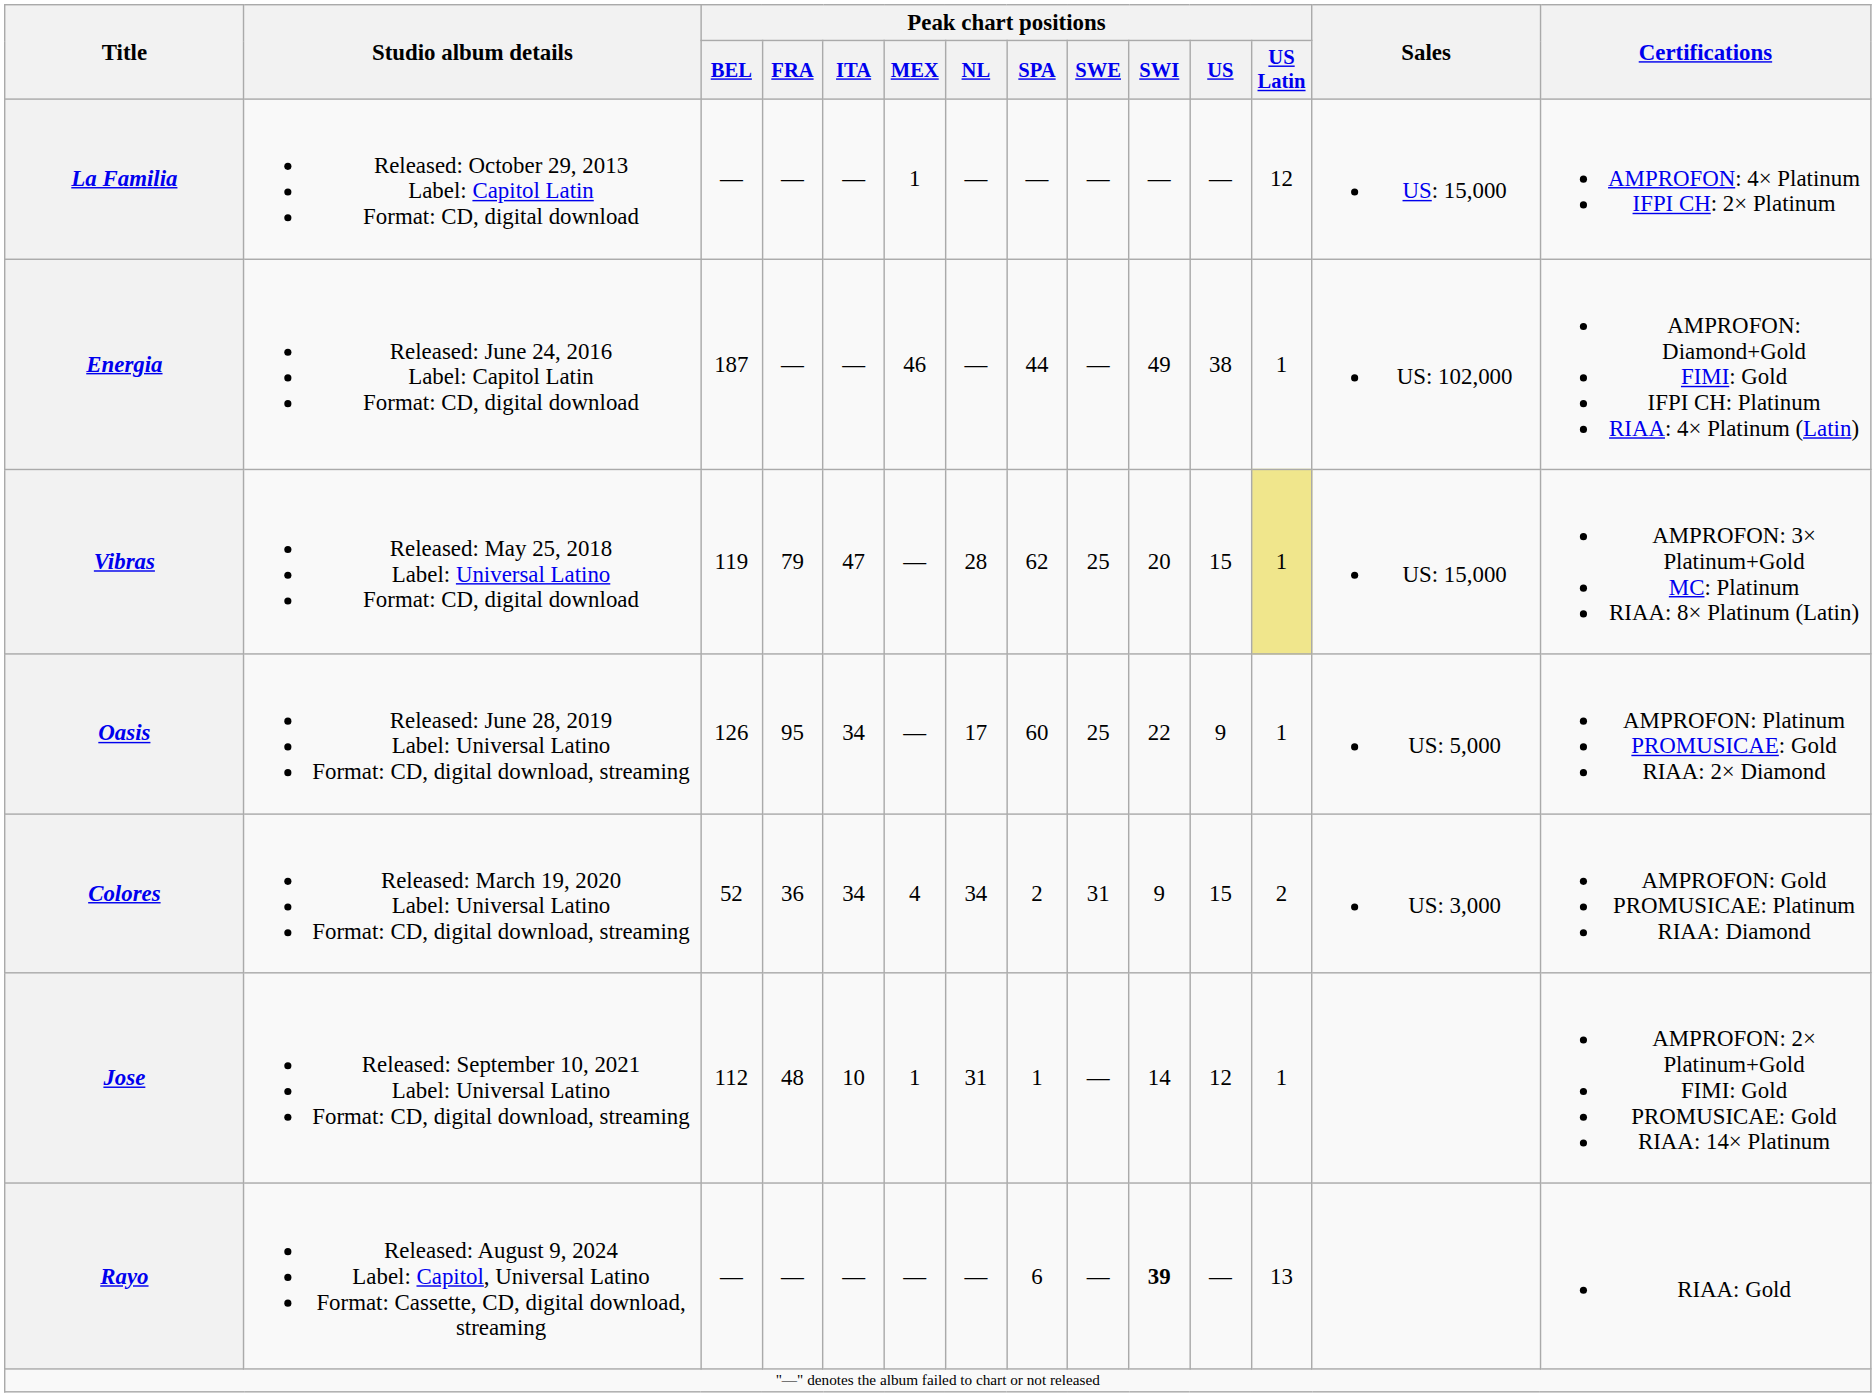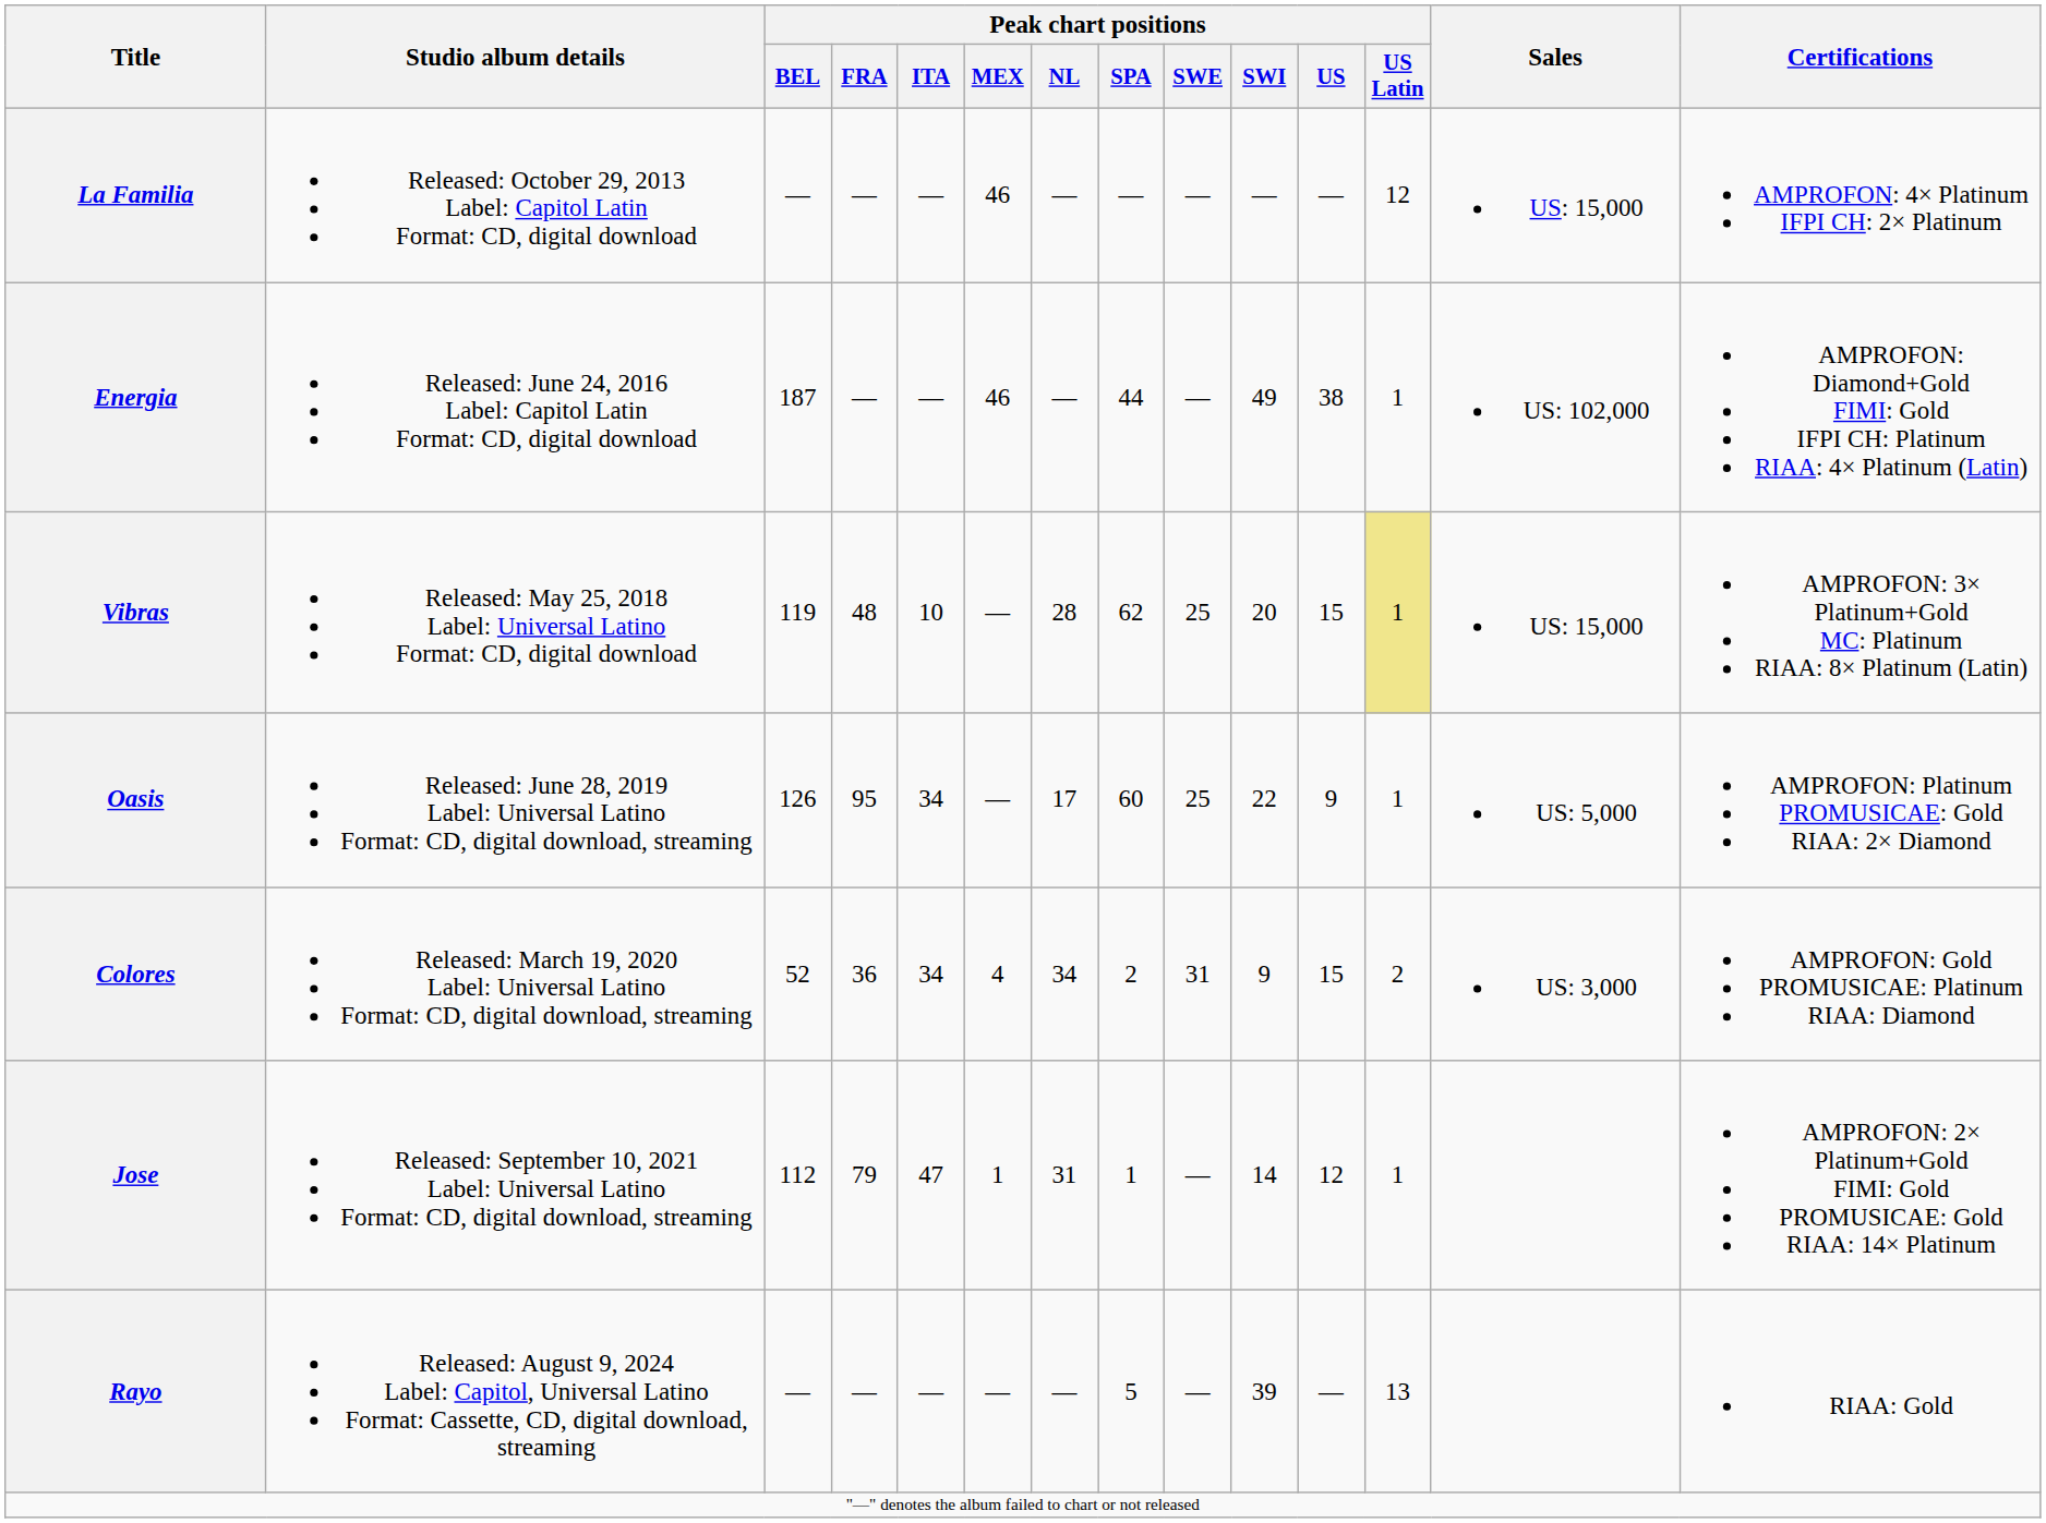 <table class="wikitable plainrowheaders" style="text-align:center;">
 <tr>
 <th scope="col" rowspan="2" style="width:10em;">Title</th>
 <th scope="col" rowspan="2" style="width:19.5em;">Studio album details</th>
 <th scope="col" colspan="10">Peak chart positions</th>
 <th scope="col" rowspan="2" style="width:9.5em;">Sales</th>
 <th scope="col" rowspan="2" style="width:14em;"><a href='#'>Certifications</a></th>
 </tr>
 <tr>
 <th scope="col" style="width:2.5em;font-size:90%;"><a href='#'>BEL</a><br></th>
 <th scope="col" style="width:2.5em;font-size:90%;"><a href='#'>FRA</a><br></th>
 <th scope="col" style="width:2.5em;font-size:90%;"><a href='#'>ITA</a><br></th>
 <th scope="col" style="width:2.5em;font-size:90%;"><a href='#'>MEX</a><br></th>
 <th scope="col" style="width:2.5em;font-size:90%;"><a href='#'>NL</a><br></th>
 <th scope="col" style="width:2.5em;font-size:90%;"><a href='#'>SPA</a><br></th>
 <th scope="col" style="width:2.5em;font-size:90%;"><a href='#'>SWE</a><br></th>
 <th scope="col" style="width:2.5em;font-size:90%;"><a href='#'>SWI</a><br></th>
 <th scope="col" style="width:2.5em;font-size:90%;"><a href='#'>US</a><br></th>
 <th scope="col" style="width:2.5em;font-size:90%;"><a href='#'>US<br>Latin</a><br></th>
 </tr>
 <tr>
 <th scope="row"><em><a href='#'>La Familia</a></em></th>
 <td><br><ul><li>Released: October 29, 2013</li><li>Label: <a href='#'>Capitol Latin</a></li><li>Format: CD, digital download</li></ul></td>
 <td>—</td>
 <td>—</td>
 <td>—</td>
-<td>1</td>
+<td>46</td>
 <td>—</td>
 <td>—</td>
 <td>—</td>
 <td>—</td>
 <td>—</td>
 <td>12</td>
 <td><br><ul><li><a href='#'>US</a>: 15,000</li></ul></td>
 <td><br><ul><li><a href='#'>AMPROFON</a>: 4× Platinum</li><li><a href='#'>IFPI CH</a>: 2× Platinum</li></ul></td>
 </tr>
 <tr>
 <th scope="row"><em><a href='#'>Energia</a></em></th>
 <td><br><ul><li>Released: June 24, 2016</li><li>Label: Capitol Latin</li><li>Format: CD, digital download</li></ul></td>
 <td>187</td>
 <td>—</td>
 <td>—</td>
 <td>46</td>
 <td>—</td>
 <td>44</td>
 <td>—</td>
 <td>49</td>
 <td>38</td>
 <td>1</td>
 <td><br><ul><li>US: 102,000</li></ul></td>
 <td><br><ul><li>AMPROFON: Diamond+Gold</li><li><a href='#'>FIMI</a>: Gold</li><li>IFPI CH: Platinum</li><li><a href='#'>RIAA</a>: 4× Platinum (<a href='#'>Latin</a>)</li></ul></td>
 </tr>
 <tr>
 <th scope="row"><em><a href='#'>Vibras</a></em></th>
 <td><br><ul><li>Released: May 25, 2018</li><li>Label: <a href='#'>Universal Latino</a></li><li>Format: CD, digital download</li></ul></td>
 <td>119</td>
-<td>79</td>
-<td>47</td>
+<td>48</td>
+<td>10</td>
 <td>—</td>
 <td>28</td>
 <td>62</td>
 <td>25</td>
 <td>20</td>
 <td>15</td>
 <td style="background: khaki;">1</td>
 <td><br><ul><li>US: 15,000</li></ul></td>
 <td><br><ul><li>AMPROFON: 3× Platinum+Gold</li><li><a href='#'>MC</a>: Platinum </li><li>RIAA: 8× Platinum (Latin)</li></ul></td>
 </tr>
 <tr>
 <th scope="row"><em><a href='#'>Oasis</a></em><br></th>
 <td><br><ul><li>Released: June 28, 2019</li><li>Label: Universal Latino</li><li>Format: CD, digital download, streaming</li></ul></td>
 <td>126</td>
 <td>95</td>
 <td>34</td>
 <td>—</td>
 <td>17</td>
 <td>60</td>
 <td>25</td>
 <td>22</td>
 <td>9</td>
 <td>1</td>
 <td><br><ul><li>US: 5,000</li></ul></td>
 <td><br><ul><li>AMPROFON: Platinum</li><li><a href='#'>PROMUSICAE</a>: Gold</li><li>RIAA: 2× Diamond </li></ul></td>
 </tr>
 <tr>
 <th scope="row"><em><a href='#'>Colores</a></em></th>
 <td><br><ul><li>Released: March 19, 2020</li><li>Label: Universal Latino</li><li>Format: CD, digital download, streaming</li></ul></td>
 <td>52</td>
 <td>36</td>
 <td>34</td>
 <td>4</td>
 <td>34</td>
 <td>2</td>
 <td>31</td>
 <td>9</td>
 <td>15</td>
 <td>2</td>
 <td><br><ul><li>US: 3,000</li></ul></td>
 <td><br><ul><li>AMPROFON: Gold</li><li>PROMUSICAE: Platinum</li><li>RIAA: Diamond </li></ul></td>
 </tr>
 <tr>
 <th scope="row"><em><a href='#'>Jose</a></em></th>
 <td><br><ul><li>Released: September 10, 2021</li><li>Label: Universal Latino</li><li>Format: CD, digital download, streaming</li></ul></td>
 <td>112</td>
-<td>48</td>
-<td>10</td>
+<td>79</td>
+<td>47</td>
 <td>1</td>
 <td>31</td>
 <td>1</td>
 <td>—</td>
 <td>14</td>
 <td>12</td>
 <td>1</td>
 <td></td>
 <td><br><ul><li>AMPROFON: 2× Platinum+Gold</li><li>FIMI: Gold</li><li>PROMUSICAE: Gold</li><li>RIAA: 14× Platinum </li></ul></td>
 </tr>
 <tr>
 <th scope="row"><em><a href='#'>Rayo</a></em></th>
 <td><br><ul><li>Released: August 9, 2024</li><li>Label: <a href='#'>Capitol</a>, Universal Latino</li><li>Format: Cassette, CD, digital download, streaming</li></ul></td>
 <td>—</td>
 <td>—</td>
 <td>—</td>
 <td>—</td>
 <td>—</td>
-<td>6</td>
+<td>5</td>
 <td>—</td>
-<td><strong>39</strong></td>
+<td>39</td>
 <td>—</td>
 <td>13</td>
 <td></td>
 <td><br><ul><li>RIAA: Gold </li></ul></td>
 </tr>
 <tr>
 <td colspan="40" style="font-size:8pt">"—" denotes the album failed to chart or not released</td>
 </tr>
 </table>
